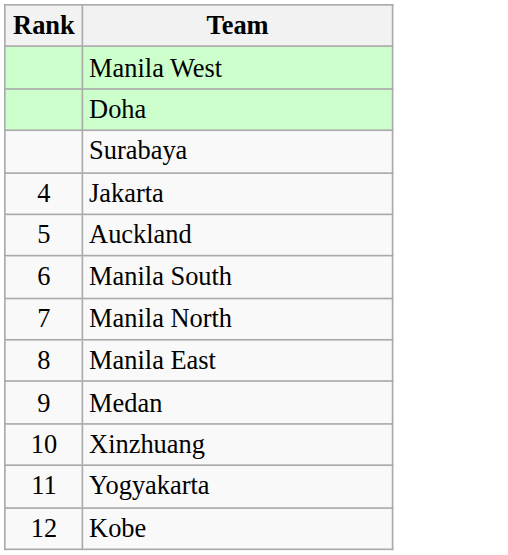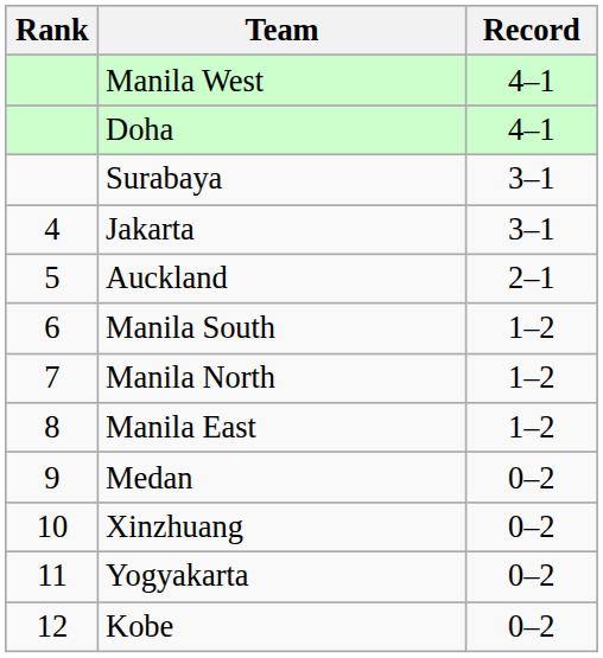 <table class="wikitable" style="text-align: center;">
 <tr>
 <th width=40>Rank</th>
 <th width=180>Team</th>
+<th width=60>Record</th>
 </tr>
 <tr bgcolor="#ccffcc">
 <td></td>
 <td align="left"> Manila West</td>
+<td>4–1</td>
 </tr>
 <tr bgcolor="#ccffcc">
 <td></td>
 <td align="left"> Doha</td>
+<td>4–1</td>
 </tr>
 <tr>
 <td></td>
 <td align="left"> Surabaya</td>
+<td>3–1</td>
 </tr>
 <tr>
 <td>4</td>
 <td align="left"> Jakarta</td>
+<td>3–1</td>
 </tr>
 <tr>
 <td>5</td>
 <td align="left"> Auckland</td>
+<td>2–1</td>
 </tr>
 <tr>
 <td>6</td>
 <td align="left"> Manila South</td>
+<td>1–2</td>
 </tr>
 <tr>
 <td>7</td>
 <td align="left"> Manila North</td>
+<td>1–2</td>
 </tr>
 <tr>
 <td>8</td>
 <td align="left"> Manila East</td>
+<td>1–2</td>
 </tr>
 <tr>
 <td>9</td>
 <td align="left"> Medan</td>
+<td>0–2</td>
 </tr>
 <tr>
 <td>10</td>
 <td align="left"> Xinzhuang</td>
+<td>0–2</td>
 </tr>
 <tr>
 <td>11</td>
 <td align="left"> Yogyakarta</td>
+<td>0–2</td>
 </tr>
 <tr>
 <td>12</td>
 <td align="left"> Kobe</td>
+<td>0–2</td>
 </tr>
 </table>
